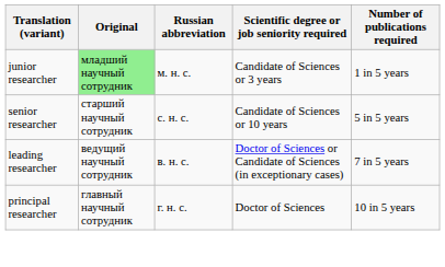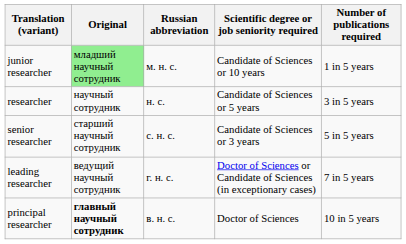 <table class="wikitable" style="margin-left:1em">
 <tr>
 <th>Translation (variant)</th>
 <th>Original</th>
 <th>Russian abbreviation</th>
 <th>Scientific degree or job seniority required</th>
 <th>Number of publications required</th>
 </tr>
 <tr>
 <td>junior researcher</td>
 <td style="background: lightgreen;">младший научный сотрудник</td>
 <td>м. н. с.</td>
-<td>Candidate of Sciences or 3 years</td>
+<td>Candidate of Sciences or 10 years</td>
 <td>1 in 5 years</td>
+</tr>
+<tr>
+<td>researcher</td>
+<td>научный сотрудник</td>
+<td>н. с.</td>
+<td>Candidate of Sciences or 5 years</td>
+<td>3 in 5 years</td>
 </tr>
 <tr>
 <td>senior researcher</td>
 <td>старший научный сотрудник</td>
 <td>с. н. с.</td>
-<td>Candidate of Sciences or 10 years</td>
+<td>Candidate of Sciences or 3 years</td>
 <td>5 in 5 years</td>
 </tr>
 <tr>
 <td>leading researcher</td>
 <td>ведущий научный сотрудник</td>
-<td>в. н. с.</td>
+<td>г. н. с.</td>
 <td><a href='#'>Doctor of Sciences</a> or Candidate of Sciences (in exceptionary cases)</td>
 <td>7 in 5 years</td>
 </tr>
 <tr>
 <td>principal researcher</td>
-<td>главный научный сотрудник</td>
-<td>г. н. с.</td>
+<td><strong>главный научный сотрудник</strong></td>
+<td>в. н. с.</td>
 <td>Doctor of Sciences</td>
 <td>10 in 5 years</td>
 </tr>
 </table>
